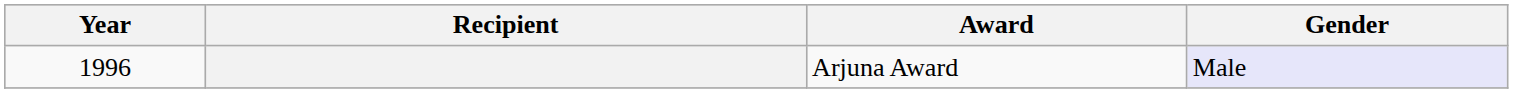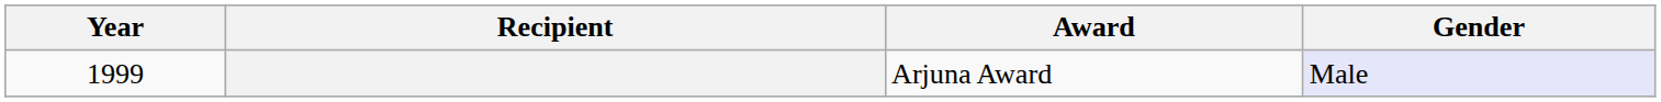 <table class="wikitable plainrowheaders sortable" style="width:73%">
 <tr>
 <th scope="col" style="width:10%">Year</th>
 <th scope="col" style="width:30%">Recipient</th>
 <th scope="col" style="width:19%">Award</th>
 <th scope="col" style="width:16%">Gender</th>
 </tr>
 <tr>
-<td style="text-align:center;">1996</td>
+<td style="text-align:center;">1999</td>
 <th scope="row"></th>
 <td>Arjuna Award</td>
 <td style="background: lavender;">Male</td>
 </tr>
 </table>
